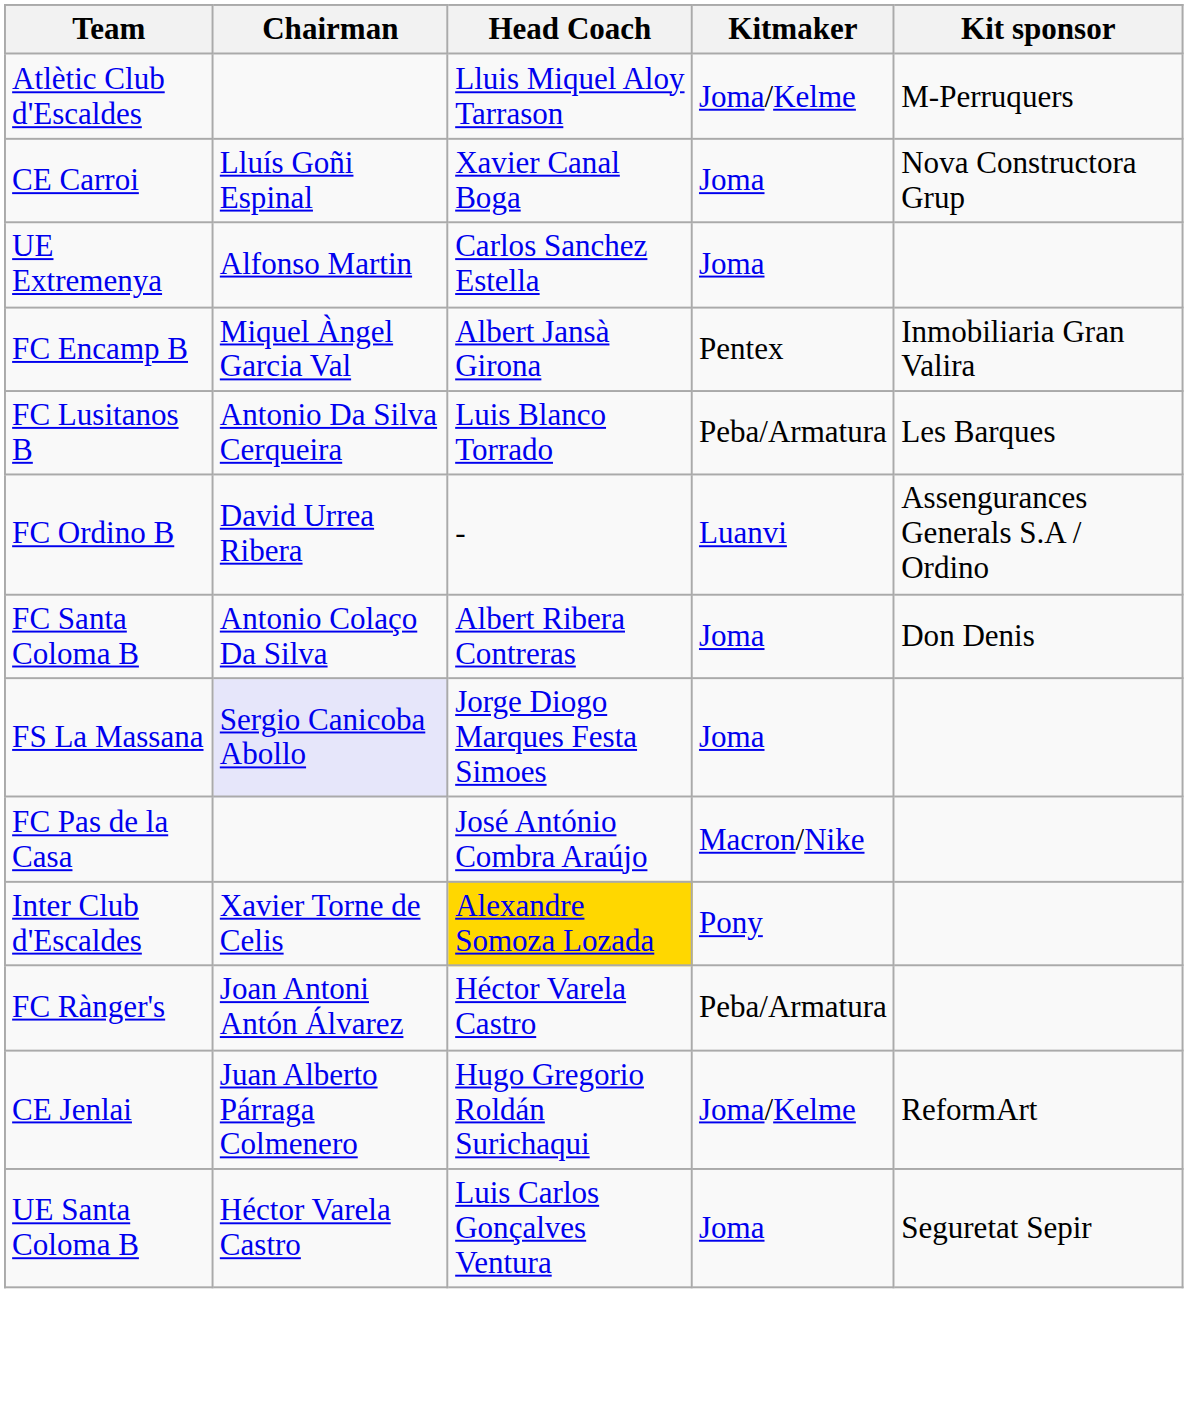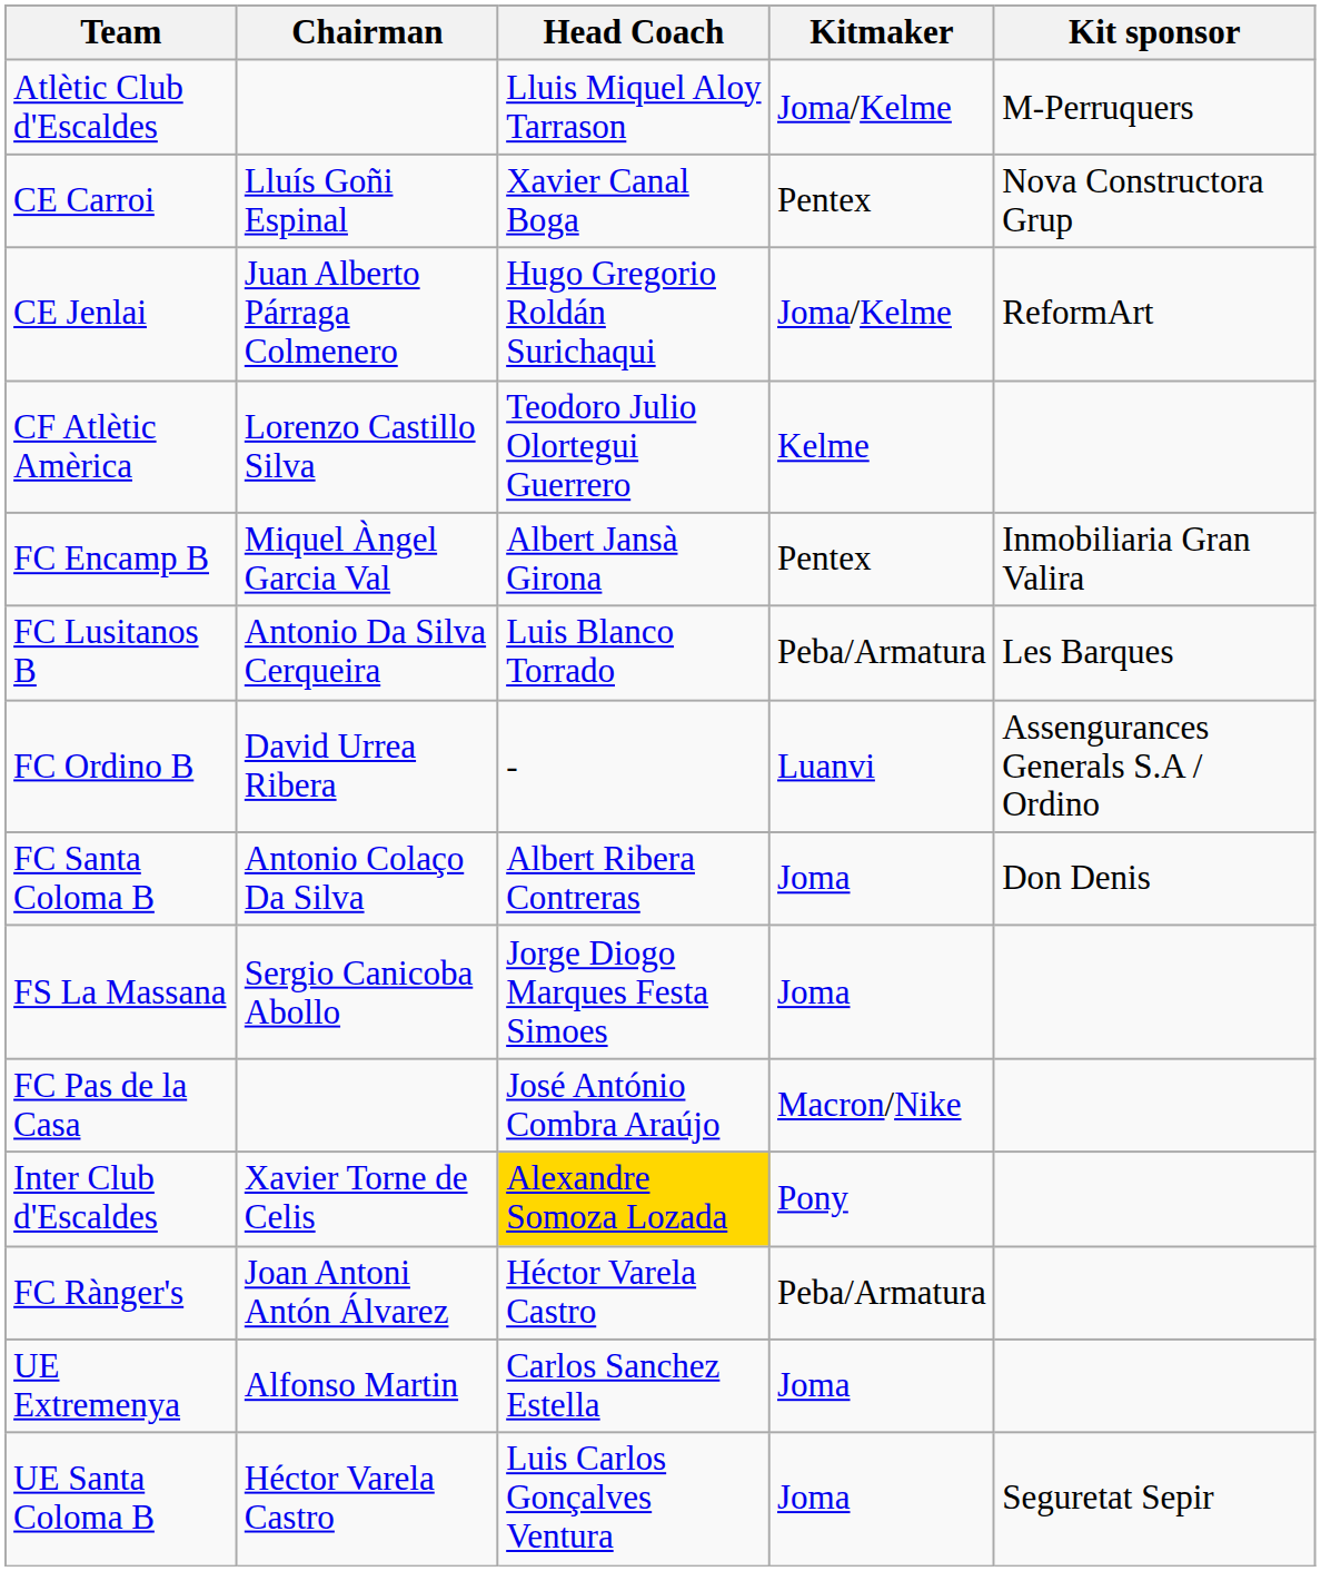 <table class="wikitable sortable" style="text-align: left;">
 <tr>
 <th>Team</th>
 <th>Chairman</th>
 <th>Head Coach</th>
 <th>Kitmaker</th>
 <th>Kit sponsor</th>
 </tr>
 <tr>
 <td><a href='#'>Atlètic Club d'Escaldes</a></td>
 <td></td>
 <td> <a href='#'>Lluis Miquel Aloy Tarrason</a></td>
 <td><a href='#'>Joma</a>/<a href='#'>Kelme</a></td>
 <td>M-Perruquers</td>
 </tr>
 <tr>
 <td><a href='#'>CE Carroi</a></td>
 <td><a href='#'>Lluís Goñi Espinal</a></td>
 <td> <a href='#'>Xavier Canal Boga</a></td>
-<td><a href='#'>Joma</a></td>
+<td>Pentex</td>
 <td>Nova Constructora Grup</td>
 </tr>
 <tr>
-<td><a href='#'>UE Extremenya</a></td>
-<td><a href='#'>Alfonso Martin</a></td>
-<td> <a href='#'>Carlos Sanchez Estella</a></td>
-<td><a href='#'>Joma</a></td>
+<td><a href='#'>CE Jenlai</a></td>
+<td> <a href='#'>Juan Alberto Párraga Colmenero</a></td>
+<td> <a href='#'>Hugo Gregorio Roldán Surichaqui</a></td>
+<td><a href='#'>Joma</a>/<a href='#'>Kelme</a></td>
+<td>ReformArt</td>
+</tr>
+<tr>
+<td><a href='#'>CF Atlètic Amèrica</a></td>
+<td> <a href='#'>Lorenzo Castillo Silva</a></td>
+<td> <a href='#'>Teodoro Julio Olortegui Guerrero</a></td>
+<td><a href='#'>Kelme</a></td>
 <td></td>
 </tr>
 <tr>
 <td><a href='#'>FC Encamp B</a></td>
 <td><a href='#'>Miquel Àngel Garcia Val</a></td>
 <td><a href='#'>Albert Jansà Girona</a></td>
 <td>Pentex</td>
 <td>Inmobiliaria Gran Valira</td>
 </tr>
 <tr>
 <td><a href='#'>FC Lusitanos B</a></td>
 <td> <a href='#'>Antonio Da Silva Cerqueira</a></td>
 <td> <a href='#'>Luis Blanco Torrado</a></td>
 <td>Peba/Armatura</td>
 <td>Les Barques</td>
 </tr>
 <tr>
 <td><a href='#'>FC Ordino B</a></td>
 <td> <a href='#'>David Urrea Ribera</a></td>
 <td>-</td>
 <td><a href='#'>Luanvi</a></td>
 <td>Assengurances Generals S.A / Ordino</td>
 </tr>
 <tr>
 <td><a href='#'>FC Santa Coloma B</a></td>
 <td> <a href='#'>Antonio Colaço Da Silva</a></td>
 <td> <a href='#'>Albert Ribera Contreras</a></td>
 <td><a href='#'>Joma</a></td>
 <td>Don Denis</td>
 </tr>
 <tr>
 <td><a href='#'>FS La Massana</a></td>
-<td style="background: lavender;"> <a href='#'>Sergio Canicoba Abollo</a></td>
+<td> <a href='#'>Sergio Canicoba Abollo</a></td>
 <td> <a href='#'>Jorge Diogo Marques Festa Simoes</a></td>
 <td><a href='#'>Joma</a></td>
 <td></td>
 </tr>
 <tr>
 <td><a href='#'>FC Pas de la Casa</a></td>
 <td></td>
 <td> <a href='#'>José António Combra Araújo</a></td>
 <td><a href='#'>Macron</a>/<a href='#'>Nike</a></td>
 <td></td>
 </tr>
 <tr>
 <td><a href='#'>Inter Club d'Escaldes</a></td>
 <td><a href='#'>Xavier Torne de Celis</a></td>
 <td style="background: gold;"> <a href='#'>Alexandre Somoza Lozada</a></td>
 <td><a href='#'>Pony</a></td>
 <td></td>
 </tr>
 <tr>
 <td><a href='#'>FC Rànger's</a></td>
 <td> <a href='#'>Joan Antoni Antón Álvarez</a></td>
 <td><a href='#'>Héctor Varela Castro</a></td>
 <td>Peba/Armatura</td>
 <td></td>
 </tr>
 <tr>
-<td><a href='#'>CE Jenlai</a></td>
-<td> <a href='#'>Juan Alberto Párraga Colmenero</a></td>
-<td> <a href='#'>Hugo Gregorio Roldán Surichaqui</a></td>
-<td><a href='#'>Joma</a>/<a href='#'>Kelme</a></td>
-<td>ReformArt</td>
+<td><a href='#'>UE Extremenya</a></td>
+<td><a href='#'>Alfonso Martin</a></td>
+<td> <a href='#'>Carlos Sanchez Estella</a></td>
+<td><a href='#'>Joma</a></td>
+<td></td>
 </tr>
 <tr>
 <td><a href='#'>UE Santa Coloma B</a></td>
 <td><a href='#'>Héctor Varela Castro</a></td>
 <td><a href='#'>Luis Carlos Gonçalves Ventura</a></td>
 <td><a href='#'>Joma</a></td>
 <td>Seguretat Sepir</td>
 </tr>
 </table>
